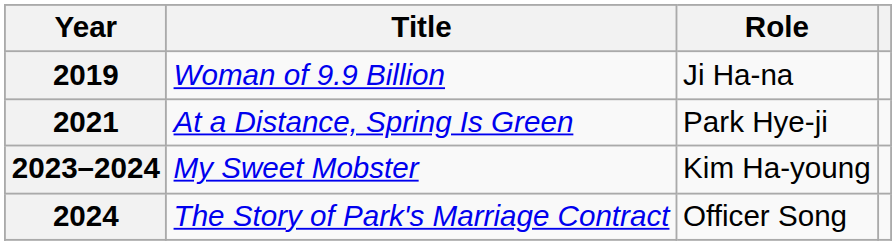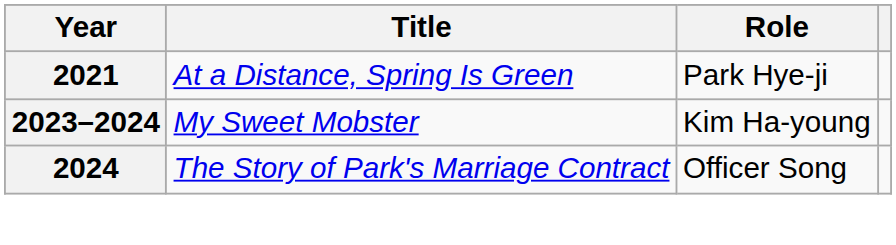 <table class="wikitable plainrowheaders">
 <tr>
 <th scope="col">Year</th>
 <th scope="col">Title</th>
 <th scope="col">Role</th>
 <th scope="col" class="unsortable"></th>
-</tr>
-<tr>
-<th scope="row">2019</th>
-<td><em><a href='#'>Woman of 9.9 Billion</a></em></td>
-<td>Ji Ha-na</td>
-<td style="text-align:center"></td>
 </tr>
 <tr>
 <th scope="row">2021</th>
 <td><em><a href='#'>At a Distance, Spring Is Green</a></em></td>
 <td>Park Hye-ji</td>
 <td style="text-align:center"></td>
 </tr>
 <tr>
 <th scope="row">2023–2024</th>
 <td><em><a href='#'>My Sweet Mobster</a></em></td>
 <td>Kim Ha-young</td>
 <td style="text-align:center"></td>
 </tr>
 <tr>
 <th scope="row">2024</th>
 <td><em><a href='#'>The Story of Park's Marriage Contract</a></em></td>
 <td>Officer Song</td>
 <td style="text-align:center"></td>
 </tr>
 </table>
